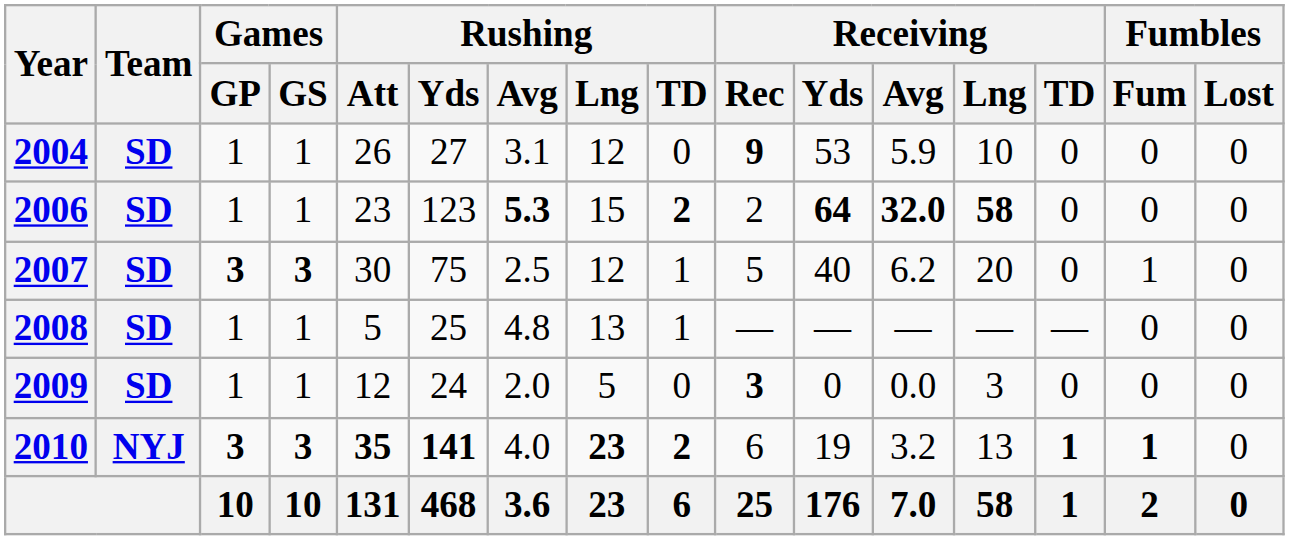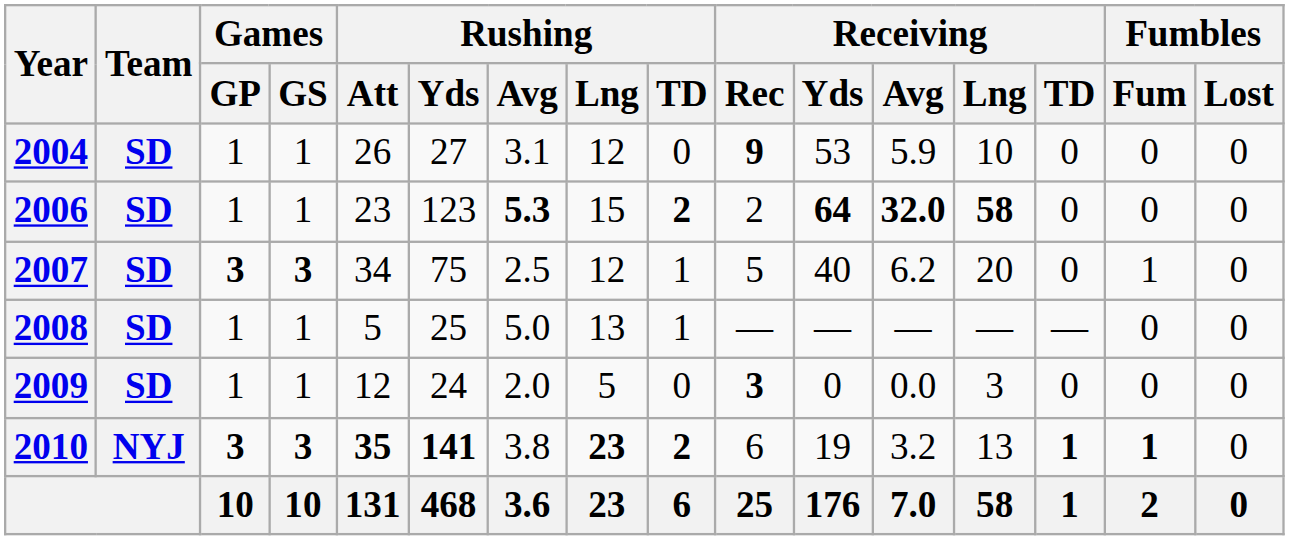 <table class="wikitable" style="text-align:center;">
 <tr>
 <th rowspan="2">Year</th>
 <th rowspan="2">Team</th>
 <th colspan="2">Games</th>
 <th colspan="5">Rushing</th>
 <th colspan="5">Receiving</th>
 <th colspan="2">Fumbles</th>
 </tr>
 <tr>
 <th>GP</th>
 <th>GS</th>
 <th>Att</th>
 <th>Yds</th>
 <th>Avg</th>
 <th>Lng</th>
 <th>TD</th>
 <th>Rec</th>
 <th>Yds</th>
 <th>Avg</th>
 <th>Lng</th>
 <th>TD</th>
 <th>Fum</th>
 <th>Lost</th>
 </tr>
 <tr>
 <th><a href='#'>2004</a></th>
 <th><a href='#'>SD</a></th>
 <td>1</td>
 <td>1</td>
 <td>26</td>
 <td>27</td>
 <td>3.1</td>
 <td>12</td>
 <td>0</td>
 <td><strong>9</strong></td>
 <td>53</td>
 <td>5.9</td>
 <td>10</td>
 <td>0</td>
 <td>0</td>
 <td>0</td>
 </tr>
 <tr>
 <th><a href='#'>2006</a></th>
 <th><a href='#'>SD</a></th>
 <td>1</td>
 <td>1</td>
 <td>23</td>
 <td>123</td>
 <td><strong>5.3</strong></td>
 <td>15</td>
 <td><strong>2</strong></td>
 <td>2</td>
 <td><strong>64</strong></td>
 <td><strong>32.0</strong></td>
 <td><strong>58</strong></td>
 <td>0</td>
 <td>0</td>
 <td>0</td>
 </tr>
 <tr>
 <th><a href='#'>2007</a></th>
 <th><a href='#'>SD</a></th>
 <td><strong>3</strong></td>
 <td><strong>3</strong></td>
-<td>30</td>
+<td>34</td>
 <td>75</td>
 <td>2.5</td>
 <td>12</td>
 <td>1</td>
 <td>5</td>
 <td>40</td>
 <td>6.2</td>
 <td>20</td>
 <td>0</td>
 <td>1</td>
 <td>0</td>
 </tr>
 <tr>
 <th><a href='#'>2008</a></th>
 <th><a href='#'>SD</a></th>
 <td>1</td>
 <td>1</td>
 <td>5</td>
 <td>25</td>
-<td>4.8</td>
+<td>5.0</td>
 <td>13</td>
 <td>1</td>
 <td>—</td>
 <td>—</td>
 <td>—</td>
 <td>—</td>
 <td>—</td>
 <td>0</td>
 <td>0</td>
 </tr>
 <tr>
 <th><a href='#'>2009</a></th>
 <th><a href='#'>SD</a></th>
 <td>1</td>
 <td>1</td>
 <td>12</td>
 <td>24</td>
 <td>2.0</td>
 <td>5</td>
 <td>0</td>
 <td><strong>3</strong></td>
 <td>0</td>
 <td>0.0</td>
 <td>3</td>
 <td>0</td>
 <td>0</td>
 <td>0</td>
 </tr>
 <tr>
 <th><a href='#'>2010</a></th>
 <th><a href='#'>NYJ</a></th>
 <td><strong>3</strong></td>
 <td><strong>3</strong></td>
 <td><strong>35</strong></td>
 <td><strong>141</strong></td>
-<td>4.0</td>
+<td>3.8</td>
 <td><strong>23</strong></td>
 <td><strong>2</strong></td>
 <td>6</td>
 <td>19</td>
 <td>3.2</td>
 <td>13</td>
 <td><strong>1</strong></td>
 <td><strong>1</strong></td>
 <td>0</td>
 </tr>
 <tr>
 <th colspan="2"></th>
 <th>10</th>
 <th>10</th>
 <th>131</th>
 <th>468</th>
 <th>3.6</th>
 <th>23</th>
 <th>6</th>
 <th>25</th>
 <th>176</th>
 <th>7.0</th>
 <th>58</th>
 <th>1</th>
 <th>2</th>
 <th>0</th>
 </tr>
 </table>
